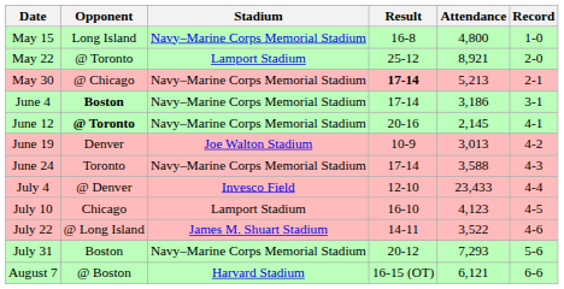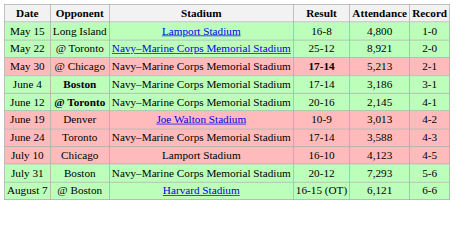 <table class="wikitable" style="text-align:center">
 <tr>
 <th>Date</th>
 <th>Opponent</th>
 <th>Stadium</th>
 <th>Result</th>
 <th>Attendance</th>
 <th>Record</th>
 </tr>
 <tr bgcolor="bbffbb">
 <td>May 15</td>
 <td>Long Island</td>
-<td><a href='#'>Navy–Marine Corps Memorial Stadium</a></td>
+<td><a href='#'>Lamport Stadium</a></td>
 <td>16-8</td>
 <td>4,800</td>
 <td>1-0</td>
 </tr>
 <tr bgcolor="bbffbb">
 <td>May 22</td>
 <td>@ Toronto</td>
-<td><a href='#'>Lamport Stadium</a></td>
+<td><a href='#'>Navy–Marine Corps Memorial Stadium</a></td>
 <td>25-12</td>
 <td>8,921</td>
 <td>2-0</td>
 </tr>
 <tr bgcolor="ffbbbb">
 <td>May 30</td>
 <td>@ Chicago</td>
 <td>Navy–Marine Corps Memorial Stadium</td>
 <td><strong>17-14</strong></td>
 <td>5,213</td>
 <td>2-1</td>
 </tr>
 <tr bgcolor="bbffbb">
 <td>June 4</td>
 <td><strong>Boston</strong></td>
 <td>Navy–Marine Corps Memorial Stadium</td>
 <td>17-14</td>
 <td>3,186</td>
 <td>3-1</td>
 </tr>
 <tr bgcolor="bbffbb">
 <td>June 12</td>
 <td><strong>@ Toronto</strong></td>
 <td>Navy–Marine Corps Memorial Stadium</td>
 <td>20-16</td>
 <td>2,145</td>
 <td>4-1</td>
 </tr>
 <tr bgcolor="ffbbbb">
 <td>June 19</td>
 <td>Denver</td>
 <td><a href='#'>Joe Walton Stadium</a></td>
 <td>10-9</td>
 <td>3,013</td>
 <td>4-2</td>
 </tr>
 <tr bgcolor="ffbbbb">
 <td>June 24</td>
 <td>Toronto</td>
 <td>Navy–Marine Corps Memorial Stadium</td>
 <td>17-14</td>
 <td>3,588</td>
 <td>4-3</td>
 </tr>
 <tr bgcolor="ffbbbb">
-<td>July 4</td>
-<td>@ Denver</td>
-<td><a href='#'>Invesco Field</a></td>
-<td>12-10</td>
-<td>23,433</td>
-<td>4-4</td>
-</tr>
-<tr bgcolor="ffbbbb">
 <td>July 10</td>
 <td>Chicago</td>
 <td>Lamport Stadium</td>
 <td>16-10</td>
 <td>4,123</td>
 <td>4-5</td>
-</tr>
-<tr bgcolor="ffbbbb">
-<td>July 22</td>
-<td>@ Long Island</td>
-<td><a href='#'>James M. Shuart Stadium</a></td>
-<td>14-11</td>
-<td>3,522</td>
-<td>4-6</td>
 </tr>
 <tr bgcolor="bbffbb">
 <td>July 31</td>
 <td>Boston</td>
 <td>Navy–Marine Corps Memorial Stadium</td>
 <td>20-12</td>
 <td>7,293</td>
 <td>5-6</td>
 </tr>
 <tr bgcolor="bbffbb">
 <td>August 7</td>
 <td>@ Boston</td>
 <td><a href='#'>Harvard Stadium</a></td>
 <td>16-15 (OT)</td>
 <td>6,121</td>
 <td>6-6</td>
 </tr>
 </table>
